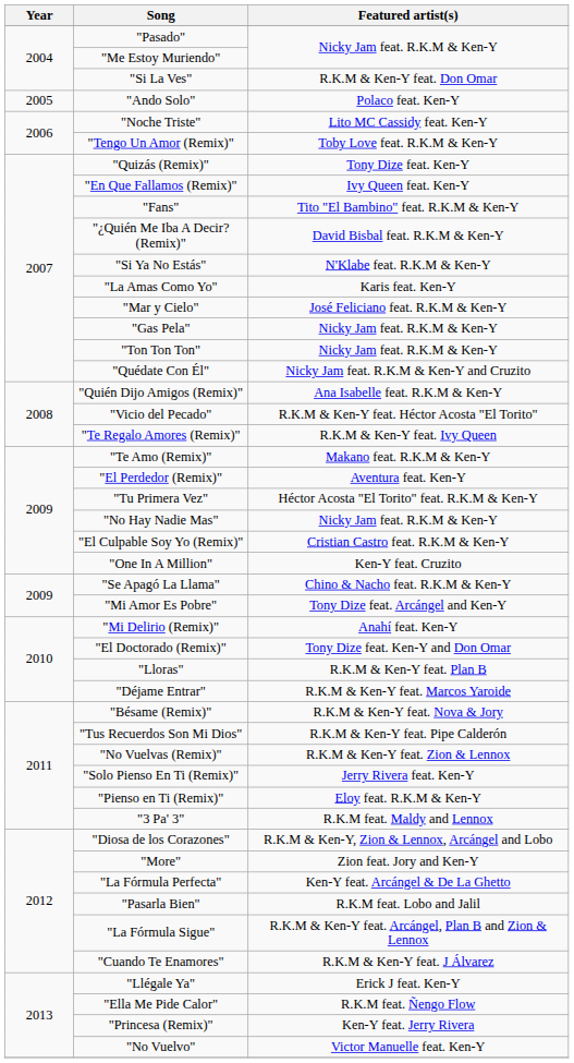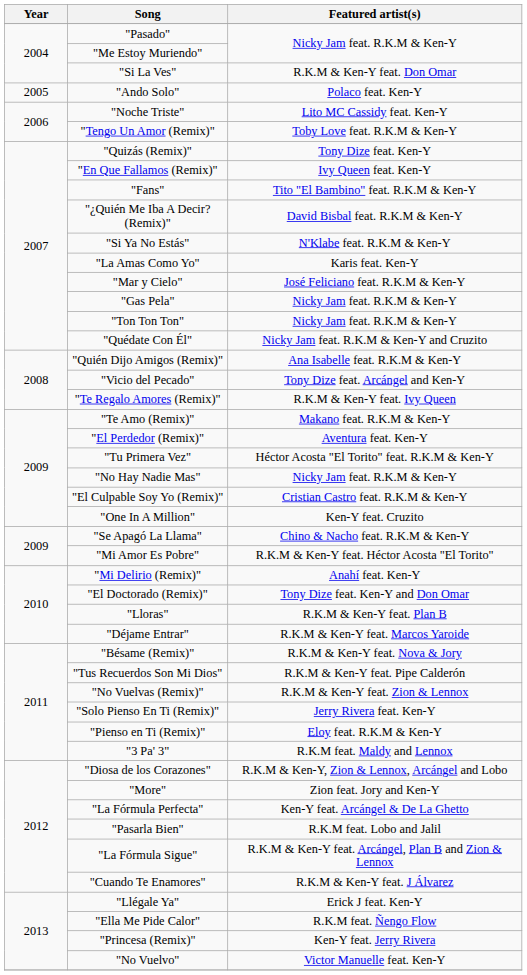 <table class="wikitable">
 <tr>
 <th style="width:75px;">Year</th>
 <th style="width:200px;">Song</th>
 <th style="width:375px;">Featured artist(s)</th>
 </tr>
 <tr style="background:#ddd;">
 </tr>
 <tr>
 <td style="text-align:center;" rowspan="3">2004</td>
 <td style="text-align:center;">"Pasado"</td>
 <td style="text-align:center;" rowspan="2"><a href='#'>Nicky Jam</a> feat. R.K.M & Ken-Y</td>
 </tr>
 <tr>
 <td style="text-align:center;">"Me Estoy Muriendo"</td>
 </tr>
 <tr>
 <td style="text-align:center;">"Si La Ves"</td>
 <td style="text-align:center;">R.K.M & Ken-Y feat. <a href='#'>Don Omar</a></td>
 </tr>
 <tr>
 <td style="text-align:center;">2005</td>
 <td style="text-align:center;">"Ando Solo"</td>
 <td style="text-align:center;"><a href='#'>Polaco</a> feat. Ken-Y</td>
 </tr>
 <tr>
 <td style="text-align:center;" rowspan="2">2006</td>
 <td style="text-align:center;">"Noche Triste"</td>
 <td style="text-align:center;"><a href='#'>Lito MC Cassidy</a> feat. Ken-Y</td>
 </tr>
 <tr>
 <td style="text-align:center;">"<a href='#'>Tengo Un Amor</a> (Remix)"</td>
 <td style="text-align:center;"><a href='#'>Toby Love</a> feat. R.K.M & Ken-Y</td>
 </tr>
 <tr>
 <td style="text-align:center;" rowspan="10">2007</td>
 <td style="text-align:center;">"Quizás (Remix)"</td>
 <td style="text-align:center;"><a href='#'>Tony Dize</a> feat. Ken-Y</td>
 </tr>
 <tr>
 <td style="text-align:center;">"<a href='#'>En Que Fallamos</a> (Remix)"</td>
 <td style="text-align:center;"><a href='#'>Ivy Queen</a> feat. Ken-Y</td>
 </tr>
 <tr>
 <td style="text-align:center;">"Fans"</td>
 <td style="text-align:center;"><a href='#'>Tito "El Bambino"</a> feat. R.K.M & Ken-Y</td>
 </tr>
 <tr>
 <td style="text-align:center;">"¿Quién Me Iba A Decir? (Remix)"</td>
 <td style="text-align:center;"><a href='#'>David Bisbal</a> feat. R.K.M & Ken-Y</td>
 </tr>
 <tr>
 <td style="text-align:center;">"Si Ya No Estás"</td>
 <td style="text-align:center;"><a href='#'>N'Klabe</a> feat. R.K.M & Ken-Y</td>
 </tr>
 <tr>
 <td style="text-align:center;">"La Amas Como Yo"</td>
 <td style="text-align:center;">Karis feat. Ken-Y</td>
 </tr>
 <tr>
 <td style="text-align:center;">"Mar y Cielo"</td>
 <td style="text-align:center;"><a href='#'>José Feliciano</a> feat. R.K.M & Ken-Y</td>
 </tr>
 <tr>
 <td style="text-align:center;">"Gas Pela"</td>
 <td style="text-align:center;"><a href='#'>Nicky Jam</a> feat. R.K.M & Ken-Y</td>
 </tr>
 <tr>
 <td style="text-align:center;">"Ton Ton Ton"</td>
 <td style="text-align:center;"><a href='#'>Nicky Jam</a> feat. R.K.M & Ken-Y</td>
 </tr>
 <tr>
 <td style="text-align:center;">"Quédate Con Él"</td>
 <td style="text-align:center;"><a href='#'>Nicky Jam</a> feat. R.K.M & Ken-Y and Cruzito</td>
 </tr>
 <tr>
 <td style="text-align:center;" rowspan="3">2008</td>
 <td style="text-align:center;">"Quién Dijo Amigos (Remix)"</td>
 <td style="text-align:center;"><a href='#'>Ana Isabelle</a> feat. R.K.M & Ken-Y</td>
 </tr>
 <tr>
 <td style="text-align:center;">"Vicio del Pecado"</td>
-<td style="text-align:center;">R.K.M & Ken-Y feat. Héctor Acosta "El Torito"</td>
+<td style="text-align:center;"><a href='#'>Tony Dize</a> feat. <a href='#'>Arcángel</a> and Ken-Y</td>
 </tr>
 <tr>
 <td style="text-align:center;">"<a href='#'>Te Regalo Amores</a> (Remix)"</td>
 <td style="text-align:center;">R.K.M & Ken-Y feat. <a href='#'>Ivy Queen</a></td>
 </tr>
 <tr>
 <td style="text-align:center;" rowspan="6">2009</td>
 <td style="text-align:center;">"Te Amo (Remix)"</td>
 <td style="text-align:center;"><a href='#'>Makano</a> feat. R.K.M & Ken-Y</td>
 </tr>
 <tr>
 <td style="text-align:center;">"<a href='#'>El Perdedor</a> (Remix)"</td>
 <td style="text-align:center;"><a href='#'>Aventura</a> feat. Ken-Y</td>
 </tr>
 <tr>
 <td style="text-align:center;">"Tu Primera Vez"</td>
 <td style="text-align:center;">Héctor Acosta "El Torito" feat. R.K.M & Ken-Y</td>
 </tr>
 <tr>
 <td style="text-align:center;">"No Hay Nadie Mas"</td>
 <td style="text-align:center;"><a href='#'>Nicky Jam</a> feat. R.K.M & Ken-Y</td>
 </tr>
 <tr>
 <td style="text-align:center;">"El Culpable Soy Yo (Remix)"</td>
 <td style="text-align:center;"><a href='#'>Cristian Castro</a> feat. R.K.M & Ken-Y</td>
 </tr>
 <tr>
 <td style="text-align:center;">"One In A Million"</td>
 <td style="text-align:center;">Ken-Y feat. Cruzito</td>
 </tr>
 <tr>
 <td style="text-align:center;" rowspan="2">2009</td>
 <td style="text-align:center;">"Se Apagó La Llama"</td>
 <td style="text-align:center;"><a href='#'>Chino & Nacho</a> feat. R.K.M & Ken-Y</td>
 </tr>
 <tr>
 <td style="text-align:center;">"Mi Amor Es Pobre"</td>
-<td style="text-align:center;"><a href='#'>Tony Dize</a> feat. <a href='#'>Arcángel</a> and Ken-Y</td>
+<td style="text-align:center;">R.K.M & Ken-Y feat. Héctor Acosta "El Torito"</td>
 </tr>
 <tr>
 <td style="text-align:center;" rowspan="4">2010</td>
 <td style="text-align:center;">"<a href='#'>Mi Delirio</a> (Remix)"</td>
 <td style="text-align:center;"><a href='#'>Anahí</a> feat. Ken-Y</td>
 </tr>
 <tr>
 <td style="text-align:center;">"El Doctorado (Remix)"</td>
 <td style="text-align:center;"><a href='#'>Tony Dize</a> feat. Ken-Y and <a href='#'>Don Omar</a></td>
 </tr>
 <tr>
 <td style="text-align:center;">"Lloras"</td>
 <td style="text-align:center;">R.K.M & Ken-Y feat. <a href='#'>Plan B</a></td>
 </tr>
 <tr>
 <td style="text-align:center;">"Déjame Entrar"</td>
 <td style="text-align:center;">R.K.M & Ken-Y feat. <a href='#'>Marcos Yaroide</a></td>
 </tr>
 <tr>
 <td style="text-align:center;" rowspan="6">2011</td>
 <td style="text-align:center;">"Bésame (Remix)"</td>
 <td style="text-align:center;">R.K.M & Ken-Y feat. <a href='#'>Nova & Jory</a></td>
 </tr>
 <tr>
 <td style="text-align:center;">"Tus Recuerdos Son Mi Dios"</td>
 <td style="text-align:center;">R.K.M & Ken-Y feat. Pipe Calderón</td>
 </tr>
 <tr>
 <td style="text-align:center;">"No Vuelvas (Remix)"</td>
 <td style="text-align:center;">R.K.M & Ken-Y feat. <a href='#'>Zion & Lennox</a></td>
 </tr>
 <tr>
 <td style="text-align:center;">"Solo Pienso En Ti (Remix)"</td>
 <td style="text-align:center;"><a href='#'>Jerry Rivera</a> feat. Ken-Y</td>
 </tr>
 <tr>
 <td style="text-align:center;">"Pienso en Ti (Remix)"</td>
 <td style="text-align:center;"><a href='#'>Eloy</a> feat. R.K.M & Ken-Y</td>
 </tr>
 <tr>
 <td style="text-align:center;">"3 Pa' 3"</td>
 <td style="text-align:center;">R.K.M feat. <a href='#'>Maldy</a> and <a href='#'>Lennox</a></td>
 </tr>
 <tr>
 <td style="text-align:center;" rowspan="6">2012</td>
 <td style="text-align:center;">"Diosa de los Corazones"</td>
 <td style="text-align:center;">R.K.M & Ken-Y, <a href='#'>Zion & Lennox</a>, <a href='#'>Arcángel</a> and Lobo</td>
 </tr>
 <tr>
 <td style="text-align:center;">"More"</td>
 <td style="text-align:center;">Zion feat. Jory and Ken-Y</td>
 </tr>
 <tr>
 <td style="text-align:center;">"La Fórmula Perfecta"</td>
 <td style="text-align:center;">Ken-Y feat. <a href='#'>Arcángel & De La Ghetto</a></td>
 </tr>
 <tr>
 <td style="text-align:center;">"Pasarla Bien"</td>
 <td style="text-align:center;">R.K.M feat. Lobo and Jalil</td>
 </tr>
 <tr>
 <td style="text-align:center;">"La Fórmula Sigue"</td>
 <td style="text-align:center;">R.K.M & Ken-Y feat. <a href='#'>Arcángel</a>, <a href='#'>Plan B</a> and <a href='#'>Zion & Lennox</a></td>
 </tr>
 <tr>
 <td style="text-align:center;">"Cuando Te Enamores"</td>
 <td style="text-align:center;">R.K.M & Ken-Y feat. <a href='#'>J Álvarez</a></td>
 </tr>
 <tr>
 <td style="text-align:center;" rowspan="4">2013</td>
 <td style="text-align:center;">"Llégale Ya"</td>
 <td style="text-align:center;">Erick J feat. Ken-Y</td>
 </tr>
 <tr>
 <td style="text-align:center;">"Ella Me Pide Calor"</td>
 <td style="text-align:center;">R.K.M feat. <a href='#'>Ñengo Flow</a></td>
 </tr>
 <tr>
 <td style="text-align:center;">"Princesa (Remix)"</td>
 <td style="text-align:center;">Ken-Y feat. <a href='#'>Jerry Rivera</a></td>
 </tr>
 <tr>
 <td style="text-align:center;">"No Vuelvo"</td>
 <td style="text-align:center;"><a href='#'>Victor Manuelle</a> feat. Ken-Y</td>
 </tr>
 <tr>
 </tr>
 </table>
